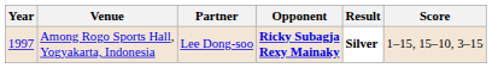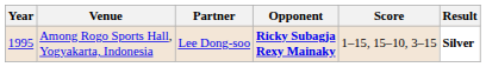 <table class="sortable wikitable" style="font-size: 90%;">
 <tr>
 <th>Year</th>
 <th>Venue</th>
 <th>Partner</th>
 <th>Opponent</th>
+<th>Score</th>
 <th>Result</th>
-<th>Score</th>
 </tr>
 <tr style="background:#F3E6D7">
-<td align="center"><a href='#'>1997</a></td>
+<td align="center"><a href='#'>1995</a></td>
 <td align="left"><a href='#'>Among Rogo Sports Hall</a>,<br><a href='#'>Yogyakarta, Indonesia</a></td>
 <td align="left"> <a href='#'>Lee Dong-soo</a></td>
 <td align="left"><strong> <a href='#'>Ricky Subagja</a> <br>  <a href='#'>Rexy Mainaky</a></strong></td>
+<td align="left">1–15, 15–10, 3–15</td>
 <td style="text-align:left; background:white"> <strong>Silver</strong></td>
-<td align="left">1–15, 15–10, 3–15</td>
 </tr>
 </table>
